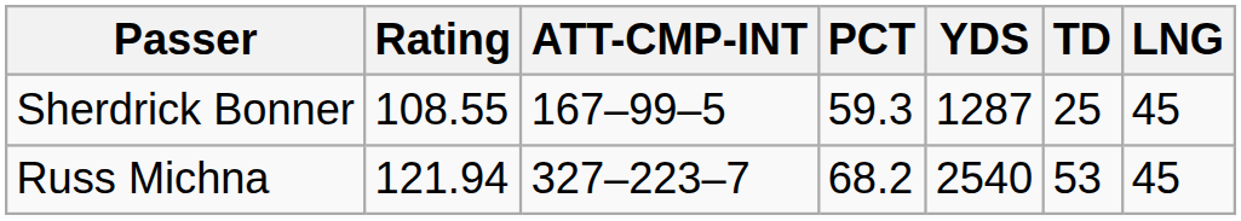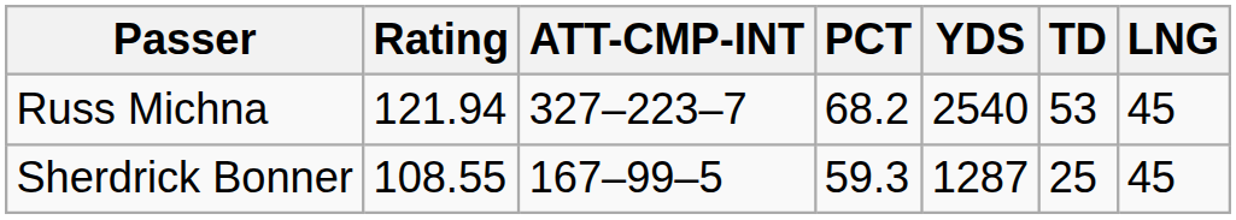 <table class="wikitable">
 <tr>
 <th>Passer</th>
 <th>Rating</th>
 <th>ATT-CMP-INT</th>
 <th>PCT</th>
 <th>YDS</th>
 <th>TD</th>
 <th>LNG</th>
 </tr>
 <tr>
+<td>Russ Michna</td>
+<td>121.94</td>
+<td>327–223–7</td>
+<td>68.2</td>
+<td>2540</td>
+<td>53</td>
+<td>45</td>
+</tr>
+<tr>
 <td>Sherdrick Bonner</td>
 <td>108.55</td>
 <td>167–99–5</td>
 <td>59.3</td>
 <td>1287</td>
 <td>25</td>
 <td>45</td>
 </tr>
-<tr>
-<td>Russ Michna</td>
-<td>121.94</td>
-<td>327–223–7</td>
-<td>68.2</td>
-<td>2540</td>
-<td>53</td>
-<td>45</td>
-</tr>
 </table>
